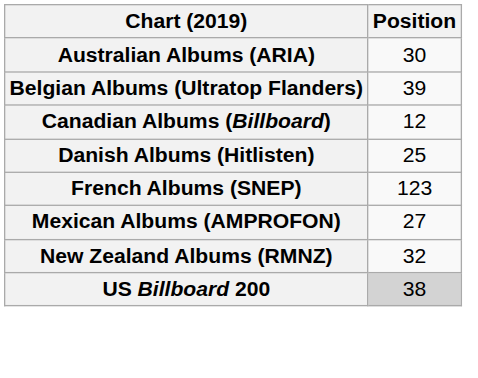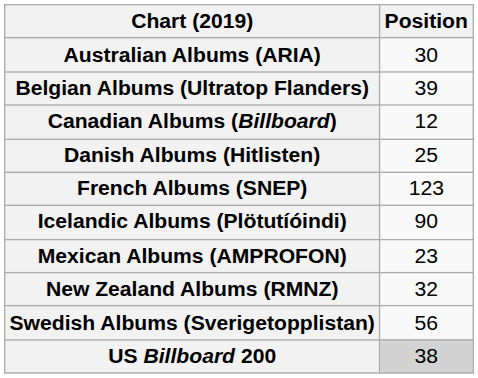 <table class="wikitable sortable plainrowheaders" style="text-align:center">
 <tr>
 <th scope="col">Chart (2019)</th>
 <th scope="col">Position</th>
 </tr>
 <tr>
 <th scope="row">Australian Albums (ARIA)</th>
 <td>30</td>
 </tr>
 <tr>
 <th scope="row">Belgian Albums (Ultratop Flanders)</th>
 <td>39</td>
 </tr>
 <tr>
 <th scope="row">Canadian Albums (<em>Billboard</em>)</th>
 <td>12</td>
 </tr>
 <tr>
 <th scope="row">Danish Albums (Hitlisten)</th>
 <td>25</td>
 </tr>
 <tr>
 <th scope="row">French Albums (SNEP)</th>
 <td>123</td>
 </tr>
 <tr>
+<th scope="row">Icelandic Albums (Plötutíóindi)</th>
+<td>90</td>
+</tr>
+<tr>
 <th scope="row">Mexican Albums (AMPROFON)</th>
-<td>27</td>
+<td>23</td>
 </tr>
 <tr>
 <th scope="row">New Zealand Albums (RMNZ)</th>
 <td>32</td>
 </tr>
 <tr>
+<th scope="row">Swedish Albums (Sverigetopplistan)</th>
+<td>56</td>
+</tr>
+<tr>
 <th scope="row">US <em>Billboard</em> 200</th>
 <td style="background: lightgrey;">38</td>
 </tr>
 </table>
